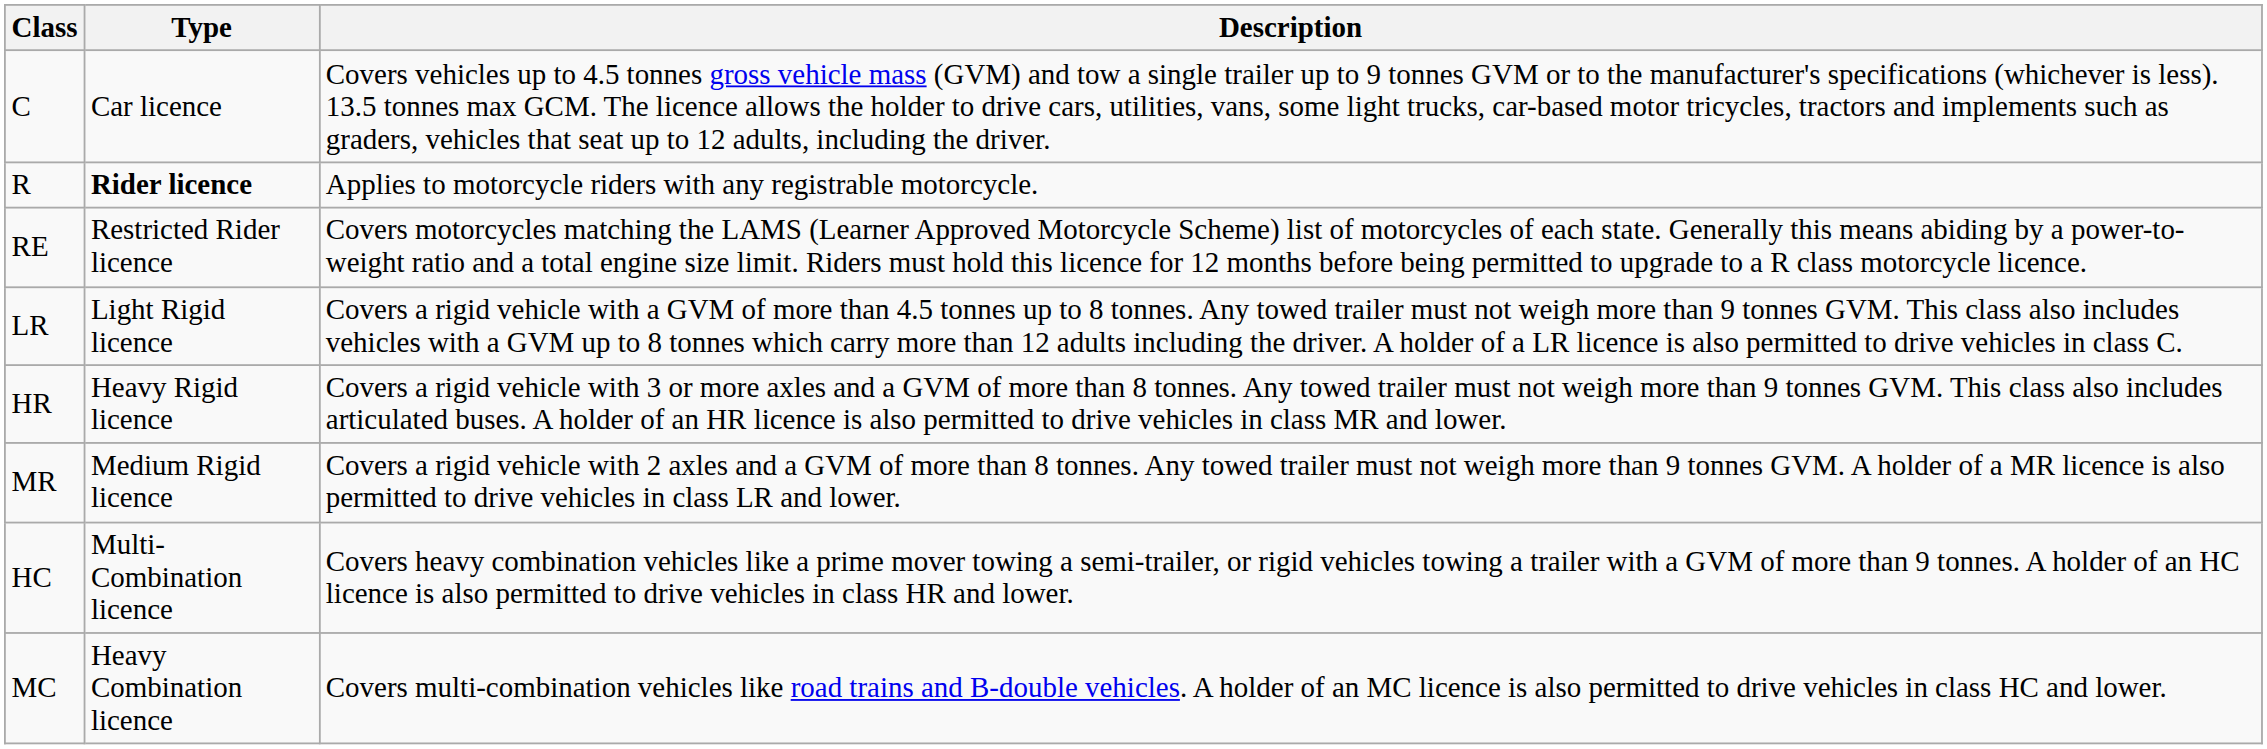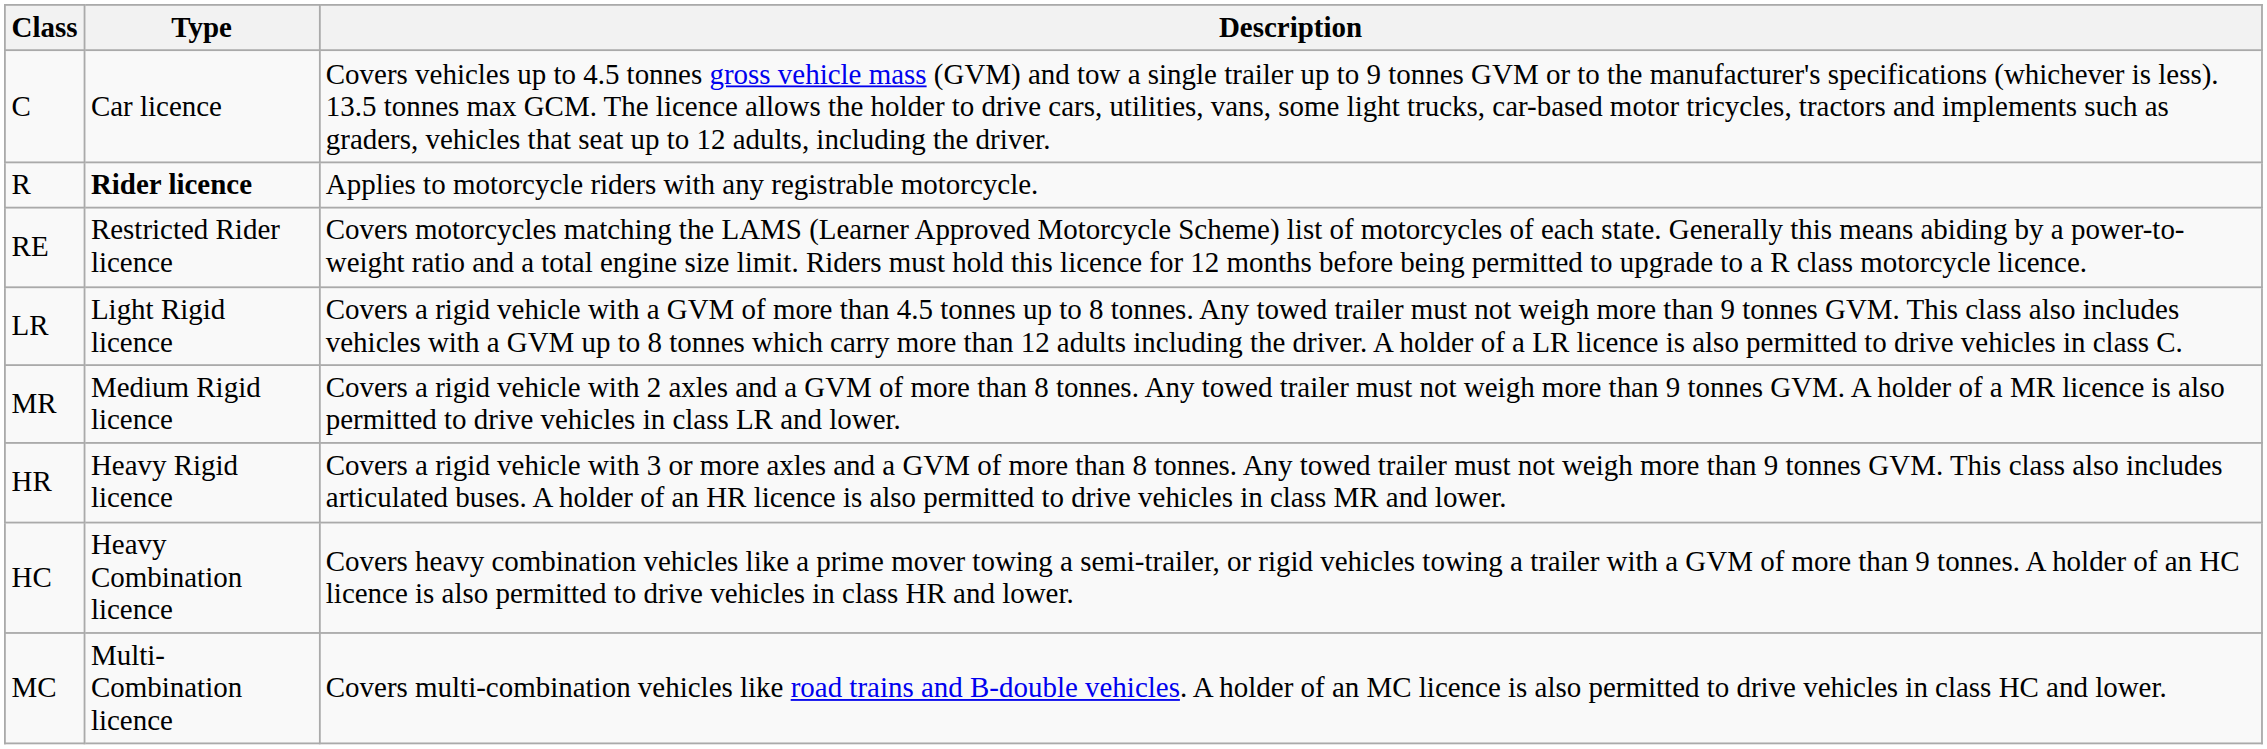 <table class="wikitable">
 <tr>
 <th>Class</th>
 <th>Type</th>
 <th>Description</th>
 </tr>
 <tr>
 <td>C</td>
 <td>Car licence</td>
 <td>Covers vehicles up to 4.5 tonnes <a href='#'>gross vehicle mass</a> (GVM) and tow a single trailer up to 9 tonnes GVM or to the manufacturer's specifications (whichever is less). 13.5 tonnes max GCM. The licence allows the holder to drive cars, utilities, vans, some light trucks, car-based motor tricycles, tractors and implements such as graders, vehicles that seat up to 12 adults, including the driver.</td>
 </tr>
 <tr>
 <td>R</td>
 <td><strong>Rider licence</strong></td>
 <td>Applies to motorcycle riders with any registrable motorcycle.</td>
 </tr>
 <tr>
 <td>RE</td>
 <td>Restricted Rider licence</td>
 <td>Covers motorcycles matching the LAMS (Learner Approved Motorcycle Scheme) list of motorcycles of each state. Generally this means abiding by a power-to-weight ratio and a total engine size limit. Riders must hold this licence for 12 months before being permitted to upgrade to a R class motorcycle licence.</td>
 </tr>
 <tr>
 <td>LR</td>
 <td>Light Rigid licence</td>
 <td>Covers a rigid vehicle with a GVM of more than 4.5 tonnes up to 8 tonnes. Any towed trailer must not weigh more than 9 tonnes GVM. This class also includes vehicles with a GVM up to 8 tonnes which carry more than 12 adults including the driver. A holder of a LR licence is also permitted to drive vehicles in class C.</td>
 </tr>
 <tr>
+<td>MR</td>
+<td>Medium Rigid licence</td>
+<td>Covers a rigid vehicle with 2 axles and a GVM of more than 8 tonnes. Any towed trailer must not weigh more than 9 tonnes GVM. A holder of a MR licence is also permitted to drive vehicles in class LR and lower.</td>
+</tr>
+<tr>
 <td>HR</td>
 <td>Heavy Rigid licence</td>
 <td>Covers a rigid vehicle with 3 or more axles and a GVM of more than 8 tonnes. Any towed trailer must not weigh more than 9 tonnes GVM. This class also includes articulated buses. A holder of an HR licence is also permitted to drive vehicles in class MR and lower.</td>
 </tr>
 <tr>
-<td>MR</td>
-<td>Medium Rigid licence</td>
-<td>Covers a rigid vehicle with 2 axles and a GVM of more than 8 tonnes. Any towed trailer must not weigh more than 9 tonnes GVM. A holder of a MR licence is also permitted to drive vehicles in class LR and lower.</td>
-</tr>
-<tr>
 <td>HC</td>
-<td>Multi-Combination licence</td>
+<td>Heavy Combination licence</td>
 <td>Covers heavy combination vehicles like a prime mover towing a semi-trailer, or rigid vehicles towing a trailer with a GVM of more than 9 tonnes. A holder of an HC licence is also permitted to drive vehicles in class HR and lower.</td>
 </tr>
 <tr>
 <td>MC</td>
-<td>Heavy Combination licence</td>
+<td>Multi-Combination licence</td>
 <td>Covers multi-combination vehicles like <a href='#'>road trains and B-double vehicles</a>. A holder of an MC licence is also permitted to drive vehicles in class HC and lower.</td>
 </tr>
 </table>
